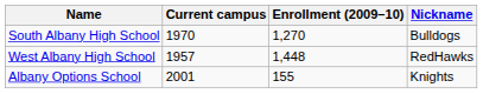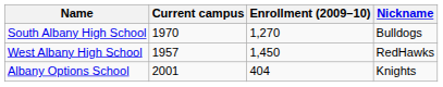 <table class="wikitable">
 <tr>
 <th>Name</th>
 <th>Current campus</th>
 <th>Enrollment (2009–10)</th>
 <th><a href='#'>Nickname</a></th>
 </tr>
 <tr>
 <td><a href='#'>South Albany High School</a></td>
 <td>1970</td>
 <td>1,270</td>
 <td>Bulldogs</td>
 </tr>
 <tr>
 <td><a href='#'>West Albany High School</a></td>
 <td>1957</td>
-<td>1,448</td>
+<td>1,450</td>
 <td>RedHawks</td>
 </tr>
 <tr>
 <td><a href='#'>Albany Options School</a></td>
 <td>2001</td>
-<td>155</td>
+<td>404</td>
 <td>Knights</td>
 </tr>
 </table>
